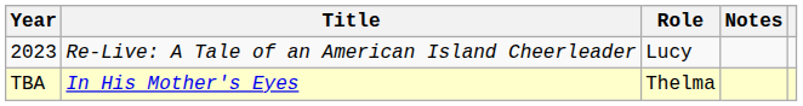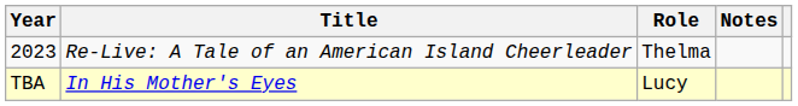 <table class="wikitable sortable plainrowheaders">
 <tr style="background:#ccc; text-align:center;">
 <th scope="col">Year</th>
 <th scope="col">Title</th>
 <th scope="col">Role</th>
 <th scope="col" class="unsortable">Notes</th>
 <th scope="col" class="unsortable"></th>
 </tr>
 <tr>
 <td>2023</td>
 <td><em>Re-Live: A Tale of an American Island Cheerleader</em></td>
-<td>Lucy</td>
+<td>Thelma</td>
 <td></td>
 <td></td>
 </tr>
 <tr style="background:#ffc;">
 <td>TBA</td>
 <td><em><a href='#'>In His Mother's Eyes</a></em></td>
-<td>Thelma</td>
+<td>Lucy</td>
 <td></td>
 <td></td>
 </tr>
 </table>
